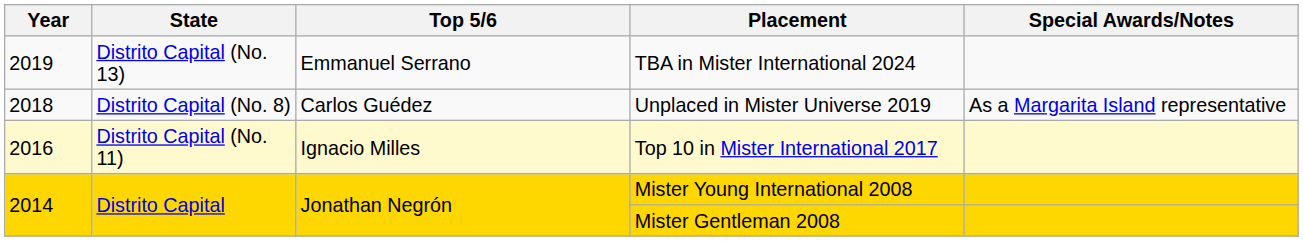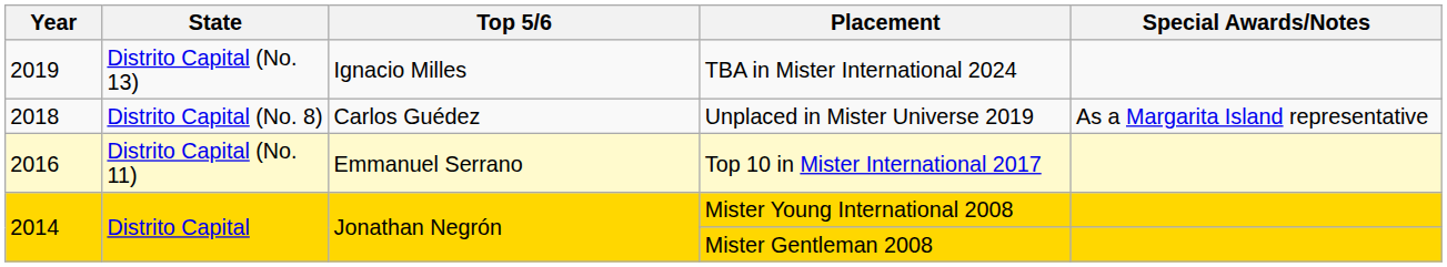 <table class="wikitable" style="font-size: 95%;">
 <tr>
 <th width="60">Year</th>
 <th width="150">State</th>
 <th width="250">Top 5/6</th>
 <th width="250">Placement</th>
 <th width="250">Special Awards/Notes</th>
 </tr>
 <tr>
 <td>2019</td>
 <td><a href='#'>Distrito Capital</a> (No. 13)</td>
-<td>Emmanuel Serrano</td>
+<td>Ignacio Milles</td>
 <td>TBA in Mister International 2024</td>
 <td></td>
 </tr>
 <tr>
 <td>2018</td>
 <td><a href='#'>Distrito Capital</a> (No. 8)</td>
 <td>Carlos Guédez</td>
 <td>Unplaced in Mister Universe 2019</td>
 <td>As a <a href='#'>Margarita Island</a> representative</td>
 </tr>
 <tr style="background-color:#FFFACD;">
 <td>2016</td>
 <td><a href='#'>Distrito Capital</a> (No. 11)</td>
-<td>Ignacio Milles</td>
+<td>Emmanuel Serrano</td>
 <td>Top 10 in <a href='#'>Mister International 2017</a></td>
 <td></td>
 </tr>
 <tr style="background-color:GOLD;">
 <td rowspan="2">2014</td>
 <td rowspan="2"><a href='#'>Distrito Capital</a></td>
 <td rowspan="2">Jonathan Negrón</td>
 <td>Mister Young International 2008</td>
 <td></td>
 </tr>
 <tr style="background-color:GOLD;">
 <td>Mister Gentleman 2008</td>
 <td></td>
 </tr>
 </table>
